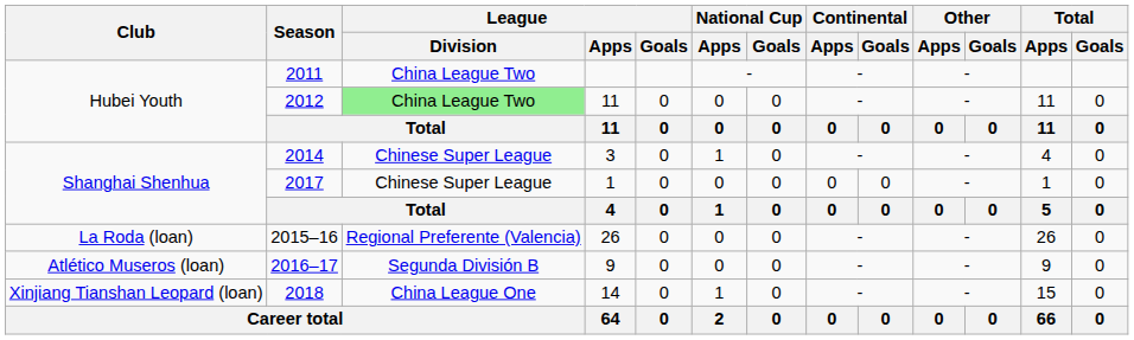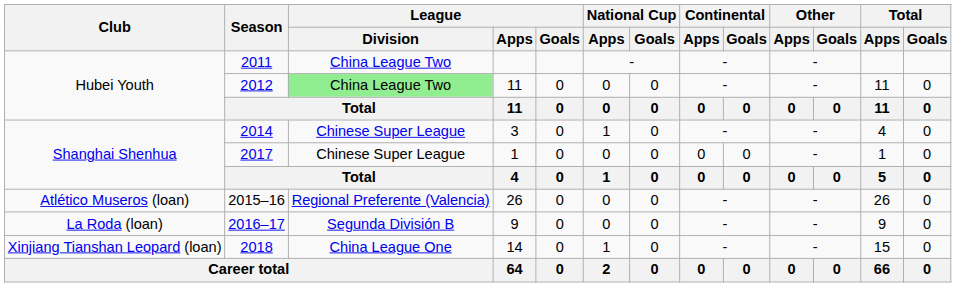 <table class="wikitable" style="text-align: center">
 <tr>
 <th rowspan="2">Club</th>
 <th rowspan="2">Season</th>
 <th colspan="3">League</th>
 <th colspan="2">National Cup</th>
 <th colspan="2">Continental</th>
 <th colspan="2">Other</th>
 <th colspan="2">Total</th>
 </tr>
 <tr>
 <th>Division</th>
 <th>Apps</th>
 <th>Goals</th>
 <th>Apps</th>
 <th>Goals</th>
 <th>Apps</th>
 <th>Goals</th>
 <th>Apps</th>
 <th>Goals</th>
 <th>Apps</th>
 <th>Goals</th>
 </tr>
 <tr>
 <td rowspan=3>Hubei Youth</td>
 <td><a href='#'>2011</a></td>
 <td><a href='#'>China League Two</a></td>
 <td></td>
 <td></td>
 <td colspan="2">-</td>
 <td colspan="2">-</td>
 <td colspan="2">-</td>
 <td></td>
 <td></td>
 </tr>
 <tr>
 <td><a href='#'>2012</a></td>
 <td style="background: lightgreen;">China League Two</td>
 <td>11</td>
 <td>0</td>
 <td>0</td>
 <td>0</td>
 <td colspan="2">-</td>
 <td colspan="2">-</td>
 <td>11</td>
 <td>0</td>
 </tr>
 <tr>
 <th colspan="2"><strong>Total</strong></th>
 <th>11</th>
 <th>0</th>
 <th>0</th>
 <th>0</th>
 <th>0</th>
 <th>0</th>
 <th>0</th>
 <th>0</th>
 <th>11</th>
 <th>0</th>
 </tr>
 <tr>
 <td rowspan=3><a href='#'>Shanghai Shenhua</a></td>
 <td><a href='#'>2014</a></td>
 <td><a href='#'>Chinese Super League</a></td>
 <td>3</td>
 <td>0</td>
 <td>1</td>
 <td>0</td>
 <td colspan="2">-</td>
 <td colspan="2">-</td>
 <td>4</td>
 <td>0</td>
 </tr>
 <tr>
 <td><a href='#'>2017</a></td>
 <td>Chinese Super League</td>
 <td>1</td>
 <td>0</td>
 <td>0</td>
 <td>0</td>
 <td>0</td>
 <td>0</td>
 <td colspan="2">-</td>
 <td>1</td>
 <td>0</td>
 </tr>
 <tr>
 <th colspan="2"><strong>Total</strong></th>
 <th>4</th>
 <th>0</th>
 <th>1</th>
 <th>0</th>
 <th>0</th>
 <th>0</th>
 <th>0</th>
 <th>0</th>
 <th>5</th>
 <th>0</th>
 </tr>
 <tr>
-<td><a href='#'>La Roda</a> (loan)</td>
+<td><a href='#'>Atlético Museros</a> (loan)</td>
 <td>2015–16</td>
 <td><a href='#'>Regional Preferente (Valencia)</a></td>
 <td>26</td>
 <td>0</td>
 <td>0</td>
 <td>0</td>
 <td colspan="2">-</td>
 <td colspan="2">-</td>
 <td>26</td>
 <td>0</td>
 </tr>
 <tr>
-<td><a href='#'>Atlético Museros</a> (loan)</td>
+<td><a href='#'>La Roda</a> (loan)</td>
 <td><a href='#'>2016–17</a></td>
 <td><a href='#'>Segunda División B</a></td>
 <td>9</td>
 <td>0</td>
 <td>0</td>
 <td>0</td>
 <td colspan="2">-</td>
 <td colspan="2">-</td>
 <td>9</td>
 <td>0</td>
 </tr>
 <tr>
 <td><a href='#'>Xinjiang Tianshan Leopard</a> (loan)</td>
 <td><a href='#'>2018</a></td>
 <td><a href='#'>China League One</a></td>
 <td>14</td>
 <td>0</td>
 <td>1</td>
 <td>0</td>
 <td colspan="2">-</td>
 <td colspan="2">-</td>
 <td>15</td>
 <td>0</td>
 </tr>
 <tr>
 <th colspan=3>Career total</th>
 <th>64</th>
 <th>0</th>
 <th>2</th>
 <th>0</th>
 <th>0</th>
 <th>0</th>
 <th>0</th>
 <th>0</th>
 <th>66</th>
 <th>0</th>
 </tr>
 </table>
